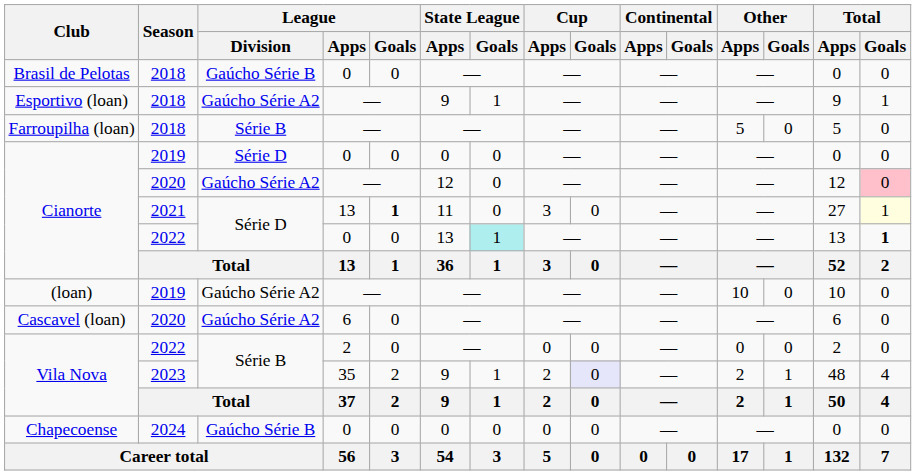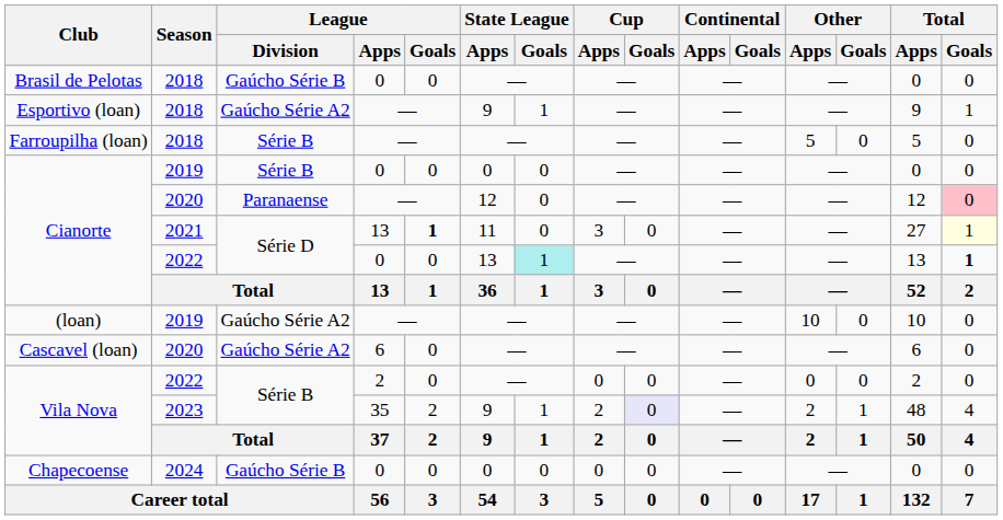 <table class="wikitable" style="text-align: center">
 <tr>
 <th rowspan="2">Club</th>
 <th rowspan="2">Season</th>
 <th colspan="3">League</th>
 <th colspan="2">State League</th>
 <th colspan="2">Cup</th>
 <th colspan="2">Continental</th>
 <th colspan="2">Other</th>
 <th colspan="2">Total</th>
 </tr>
 <tr>
 <th>Division</th>
 <th>Apps</th>
 <th>Goals</th>
 <th>Apps</th>
 <th>Goals</th>
 <th>Apps</th>
 <th>Goals</th>
 <th>Apps</th>
 <th>Goals</th>
 <th>Apps</th>
 <th>Goals</th>
 <th>Apps</th>
 <th>Goals</th>
 </tr>
 <tr>
 <td><a href='#'>Brasil de Pelotas</a></td>
 <td><a href='#'>2018</a></td>
 <td><a href='#'>Gaúcho Série B</a></td>
 <td>0</td>
 <td>0</td>
 <td colspan="2">—</td>
 <td colspan="2">—</td>
 <td colspan="2">—</td>
 <td colspan="2">—</td>
 <td>0</td>
 <td>0</td>
 </tr>
 <tr>
 <td><a href='#'>Esportivo</a> (loan)</td>
 <td><a href='#'>2018</a></td>
 <td><a href='#'>Gaúcho Série A2</a></td>
 <td colspan="2">—</td>
 <td>9</td>
 <td>1</td>
 <td colspan="2">—</td>
 <td colspan="2">—</td>
 <td colspan="2">—</td>
 <td>9</td>
 <td>1</td>
 </tr>
 <tr>
 <td><a href='#'>Farroupilha</a> (loan)</td>
 <td><a href='#'>2018</a></td>
 <td><a href='#'>Série B</a></td>
 <td colspan="2">—</td>
 <td colspan="2">—</td>
 <td colspan="2">—</td>
 <td colspan="2">—</td>
 <td>5</td>
 <td>0</td>
 <td>5</td>
 <td>0</td>
 </tr>
 <tr>
 <td rowspan="5"><a href='#'>Cianorte</a></td>
 <td><a href='#'>2019</a></td>
-<td><a href='#'>Série D</a></td>
+<td><a href='#'>Série B</a></td>
 <td>0</td>
 <td>0</td>
 <td>0</td>
 <td>0</td>
 <td colspan="2">—</td>
 <td colspan="2">—</td>
 <td colspan="2">—</td>
 <td>0</td>
 <td>0</td>
 </tr>
 <tr>
 <td><a href='#'>2020</a></td>
-<td><a href='#'>Gaúcho Série A2</a></td>
+<td><a href='#'>Paranaense</a></td>
 <td colspan="2">—</td>
 <td>12</td>
 <td>0</td>
 <td colspan="2">—</td>
 <td colspan="2">—</td>
 <td colspan="2">—</td>
 <td>12</td>
 <td style="background: pink;">0</td>
 </tr>
 <tr>
 <td><a href='#'>2021</a></td>
 <td rowspan="2">Série D</td>
 <td>13</td>
 <td><strong>1</strong></td>
 <td>11</td>
 <td>0</td>
 <td>3</td>
 <td>0</td>
 <td colspan="2">—</td>
 <td colspan="2">—</td>
 <td>27</td>
 <td style="background: lightyellow;">1</td>
 </tr>
 <tr>
 <td><a href='#'>2022</a></td>
 <td>0</td>
 <td>0</td>
 <td>13</td>
 <td style="background: paleturquoise;">1</td>
 <td colspan="2">—</td>
 <td colspan="2">—</td>
 <td colspan="2">—</td>
 <td>13</td>
 <td><strong>1</strong></td>
 </tr>
 <tr>
 <th colspan="2">Total</th>
 <th>13</th>
 <th>1</th>
 <th>36</th>
 <th>1</th>
 <th>3</th>
 <th>0</th>
 <th colspan="2">—</th>
 <th colspan="2">—</th>
 <th>52</th>
 <th>2</th>
 </tr>
 <tr>
 <td> (loan)</td>
 <td><a href='#'>2019</a></td>
 <td>Gaúcho Série A2</td>
 <td colspan="2">—</td>
 <td colspan="2">—</td>
 <td colspan="2">—</td>
 <td colspan="2">—</td>
 <td>10</td>
 <td>0</td>
 <td>10</td>
 <td>0</td>
 </tr>
 <tr>
 <td><a href='#'>Cascavel</a> (loan)</td>
 <td><a href='#'>2020</a></td>
 <td><a href='#'>Gaúcho Série A2</a></td>
 <td>6</td>
 <td>0</td>
 <td colspan="2">—</td>
 <td colspan="2">—</td>
 <td colspan="2">—</td>
 <td colspan="2">—</td>
 <td>6</td>
 <td>0</td>
 </tr>
 <tr>
 <td rowspan="3"><a href='#'>Vila Nova</a></td>
 <td><a href='#'>2022</a></td>
 <td rowspan="2">Série B</td>
 <td>2</td>
 <td>0</td>
 <td colspan="2">—</td>
 <td>0</td>
 <td>0</td>
 <td colspan="2">—</td>
 <td>0</td>
 <td>0</td>
 <td>2</td>
 <td>0</td>
 </tr>
 <tr>
 <td><a href='#'>2023</a></td>
 <td>35</td>
 <td>2</td>
 <td>9</td>
 <td>1</td>
 <td>2</td>
 <td style="background: lavender;">0</td>
 <td colspan="2">—</td>
 <td>2</td>
 <td>1</td>
 <td>48</td>
 <td>4</td>
 </tr>
 <tr>
 <th colspan="2">Total</th>
 <th>37</th>
 <th>2</th>
 <th>9</th>
 <th>1</th>
 <th>2</th>
 <th>0</th>
 <th colspan="2">—</th>
 <th>2</th>
 <th>1</th>
 <th>50</th>
 <th>4</th>
 </tr>
 <tr>
 <td><a href='#'>Chapecoense</a></td>
 <td><a href='#'>2024</a></td>
 <td><a href='#'>Gaúcho Série B</a></td>
 <td>0</td>
 <td>0</td>
 <td>0</td>
 <td>0</td>
 <td>0</td>
 <td>0</td>
 <td colspan="2">—</td>
 <td colspan="2">—</td>
 <td>0</td>
 <td>0</td>
 </tr>
 <tr>
 <th colspan="3"><strong>Career total</strong></th>
 <th>56</th>
 <th>3</th>
 <th>54</th>
 <th>3</th>
 <th>5</th>
 <th>0</th>
 <th>0</th>
 <th>0</th>
 <th>17</th>
 <th>1</th>
 <th>132</th>
 <th>7</th>
 </tr>
 </table>
